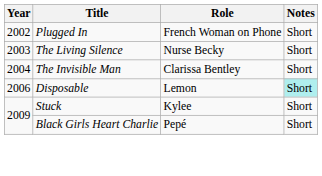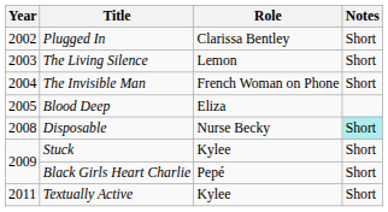 <table class="wikitable sortable">
 <tr>
 <th>Year</th>
 <th>Title</th>
 <th>Role</th>
 <th class="unsortable">Notes</th>
 </tr>
 <tr>
 <td>2002</td>
 <td><em>Plugged In</em></td>
-<td>French Woman on Phone</td>
+<td>Clarissa Bentley</td>
 <td>Short</td>
 </tr>
 <tr>
 <td>2003</td>
 <td><em>The Living Silence</em></td>
-<td>Nurse Becky</td>
+<td>Lemon</td>
 <td>Short</td>
 </tr>
 <tr>
 <td>2004</td>
 <td><em>The Invisible Man</em></td>
-<td>Clarissa Bentley</td>
+<td>French Woman on Phone</td>
 <td>Short</td>
 </tr>
 <tr>
-<td>2006</td>
+<td>2005</td>
+<td><em>Blood Deep</em></td>
+<td>Eliza</td>
+<td></td>
+</tr>
+<tr>
+<td>2008</td>
 <td><em>Disposable</em></td>
-<td>Lemon</td>
+<td>Nurse Becky</td>
 <td style="background: paleturquoise;">Short</td>
 </tr>
 <tr>
 <td rowspan="2">2009</td>
 <td><em>Stuck</em></td>
 <td>Kylee</td>
 <td>Short</td>
 </tr>
 <tr>
 <td><em>Black Girls Heart Charlie</em></td>
 <td>Pepé</td>
 <td>Short</td>
 </tr>
+<tr>
+<td>2011</td>
+<td><em>Textually Active</em></td>
+<td>Kylee</td>
+<td>Short</td>
+</tr>
 </table>
